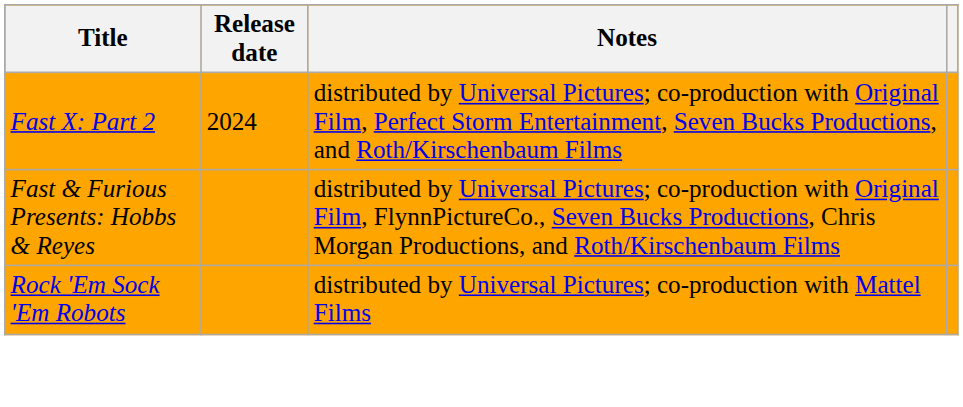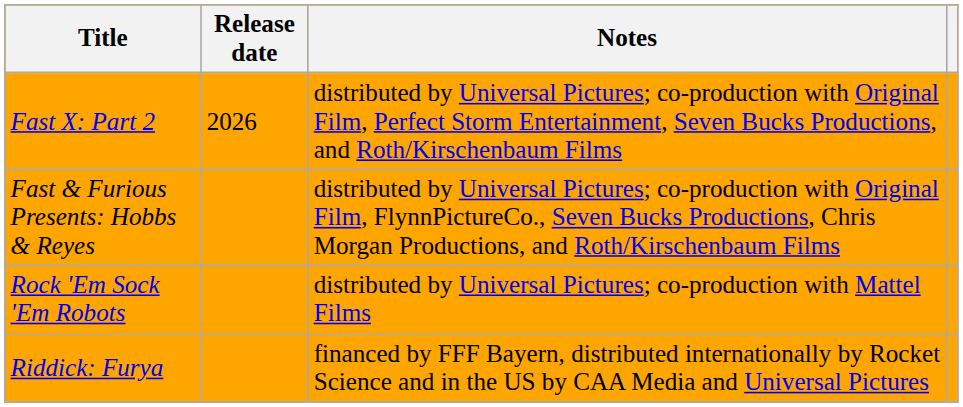 <table class="wikitable sortable" style="margin: 1em 1em 1em 0; background: #ffa500; border: 1px #ffa500 solid; border-collapse: collapse; font-size: 100%;">
 <tr style="background:#ffa500; text-align:center;">
 <th scope="col">Title</th>
 <th scope="col">Release date</th>
 <th scope="col" class="unsortable">Notes</th>
 <th scope="col" class="unsortable"></th>
 </tr>
 <tr>
 <td><em><a href='#'>Fast X: Part 2</a></em></td>
-<td>2024</td>
+<td>2026</td>
 <td>distributed by <a href='#'>Universal Pictures</a>; co-production with <a href='#'>Original Film</a>, <a href='#'>Perfect Storm Entertainment</a>, <a href='#'>Seven Bucks Productions</a>, and <a href='#'>Roth/Kirschenbaum Films</a></td>
 <td></td>
 </tr>
 <tr>
 <td><em>Fast & Furious Presents: Hobbs & Reyes</em></td>
 <td></td>
 <td>distributed by <a href='#'>Universal Pictures</a>; co-production with <a href='#'>Original Film</a>, FlynnPictureCo., <a href='#'>Seven Bucks Productions</a>, Chris Morgan Productions, and <a href='#'>Roth/Kirschenbaum Films</a></td>
 <td></td>
 </tr>
 <tr>
 <td><em><a href='#'>Rock 'Em Sock 'Em Robots</a></em></td>
 <td></td>
 <td>distributed by <a href='#'>Universal Pictures</a>; co-production with <a href='#'>Mattel Films</a></td>
 <td></td>
 </tr>
+<tr>
+<td><em><a href='#'>Riddick: Furya</a></em></td>
+<td></td>
+<td>financed by FFF Bayern, distributed internationally by Rocket Science and in the US by CAA Media and <a href='#'>Universal Pictures</a></td>
+<td></td>
+</tr>
 </table>
